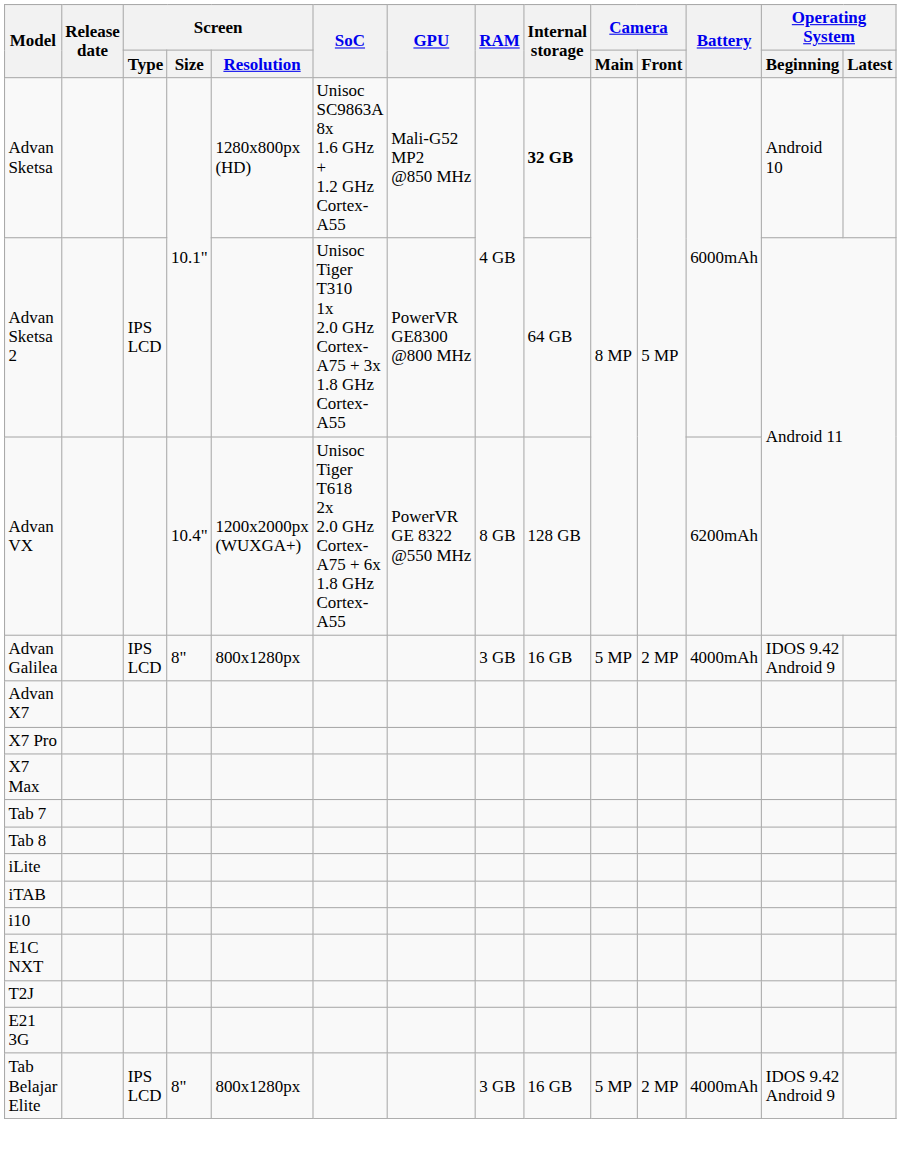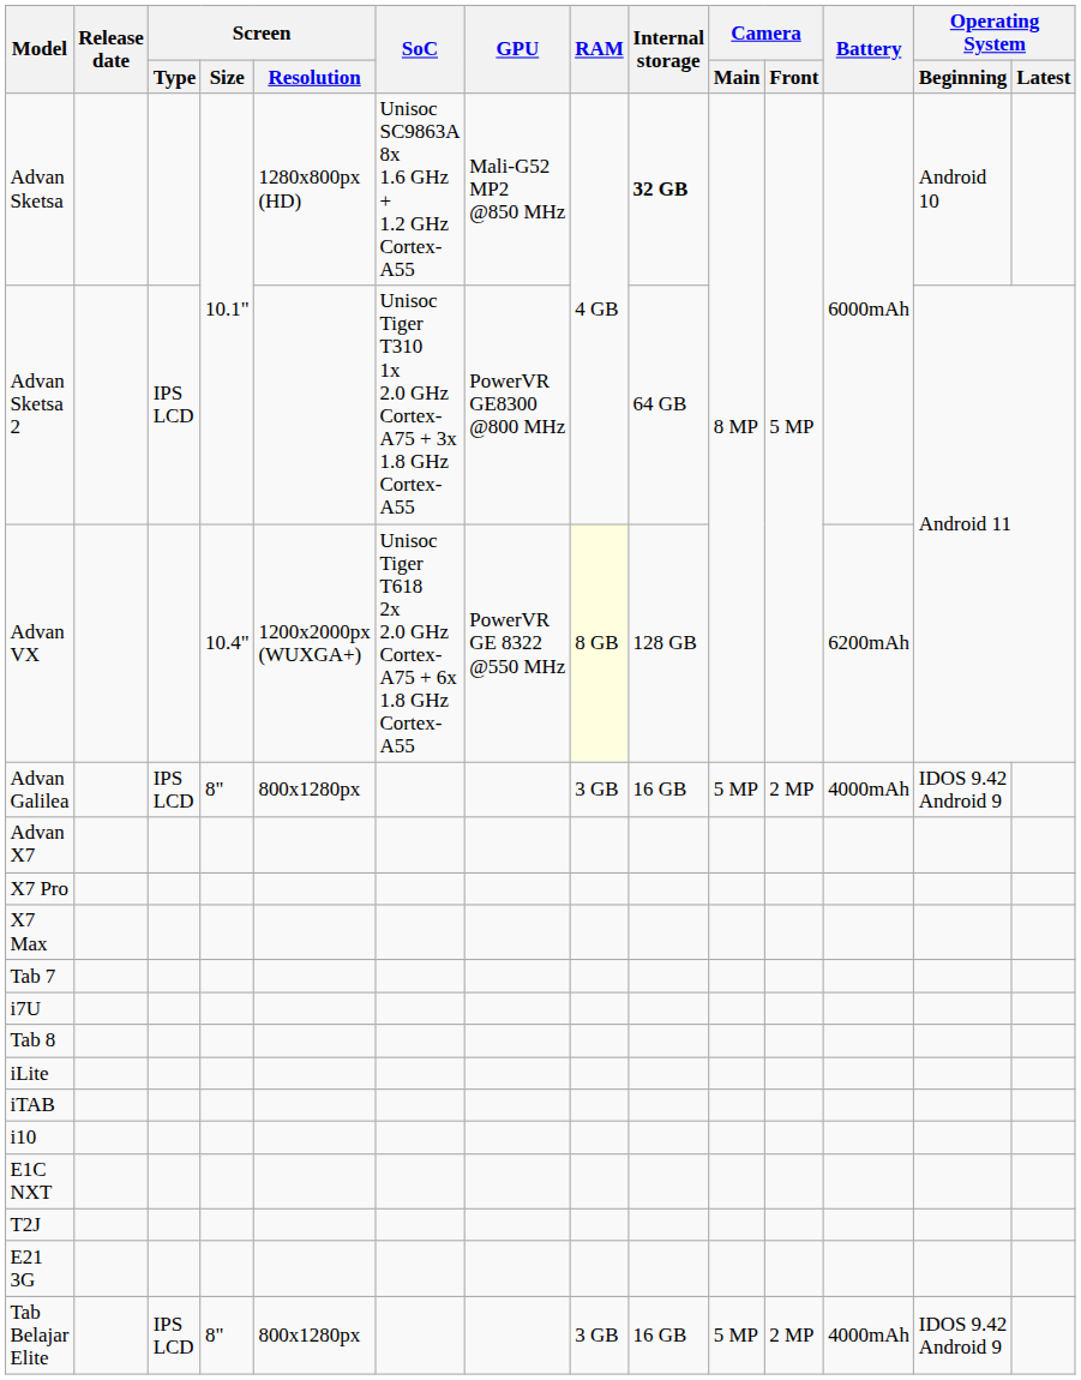 <table class="wikitable sortable">
 <tr>
 <th rowspan="2">Model</th>
 <th rowspan="2">Release date</th>
 <th colspan="3">Screen</th>
 <th rowspan="2"><a href='#'>SoC</a></th>
 <th rowspan="2"><a href='#'>GPU</a></th>
 <th rowspan="2"><a href='#'>RAM</a></th>
 <th rowspan="2">Internal storage</th>
 <th colspan="2"><a href='#'>Camera</a></th>
 <th rowspan="2"><a href='#'>Battery</a></th>
 <th colspan="2"><a href='#'>Operating System</a></th>
 </tr>
 <tr>
 <th>Type</th>
 <th>Size</th>
 <th><a href='#'>Resolution</a></th>
 <th>Main</th>
 <th>Front</th>
 <th>Beginning</th>
 <th>Latest</th>
 </tr>
 <tr>
 <td>Advan Sketsa</td>
 <td></td>
 <td></td>
 <td rowspan="2">10.1"</td>
 <td>1280x800px<br>(HD)</td>
 <td>Unisoc SC9863A<br>8x 1.6 GHz + 1.2 GHz Cortex-A55</td>
 <td>Mali-G52 MP2 @850 MHz</td>
 <td rowspan="2">4 GB</td>
 <td><strong>32 GB</strong></td>
 <td rowspan="3">8 MP</td>
 <td rowspan="3">5 MP</td>
 <td rowspan="2">6000mAh</td>
 <td>Android 10</td>
 <td></td>
 </tr>
 <tr>
 <td>Advan Sketsa 2</td>
 <td></td>
 <td>IPS LCD</td>
 <td></td>
 <td>Unisoc Tiger T310<br>1x 2.0 GHz Cortex-A75 + 3x 1.8 GHz Cortex-A55</td>
 <td>PowerVR GE8300 @800 MHz</td>
 <td>64 GB</td>
 <td colspan="2" rowspan="2">Android 11</td>
 </tr>
 <tr>
 <td>Advan VX</td>
 <td></td>
 <td></td>
 <td>10.4"</td>
 <td>1200x2000px<br>(WUXGA+)</td>
 <td>Unisoc Tiger T618<br>2x 2.0 GHz Cortex-A75 + 6x 1.8 GHz Cortex-A55</td>
 <td>PowerVR GE 8322 @550 MHz</td>
-<td>8 GB</td>
+<td style="background: lightyellow;">8 GB</td>
 <td>128 GB</td>
 <td>6200mAh</td>
 </tr>
 <tr>
 <td>Advan Galilea</td>
 <td></td>
 <td>IPS LCD</td>
 <td>8"</td>
 <td>800x1280px</td>
 <td></td>
 <td></td>
 <td>3 GB</td>
 <td>16 GB</td>
 <td>5 MP</td>
 <td>2 MP</td>
 <td>4000mAh</td>
 <td>IDOS 9.42<br>Android 9</td>
 <td></td>
 </tr>
 <tr>
 <td>Advan X7</td>
 <td></td>
 <td></td>
 <td></td>
 <td></td>
 <td></td>
 <td></td>
 <td></td>
 <td></td>
 <td></td>
 <td></td>
 <td></td>
 <td></td>
 <td></td>
 </tr>
 <tr>
 <td>X7 Pro</td>
 <td></td>
 <td></td>
 <td></td>
 <td></td>
 <td></td>
 <td></td>
 <td></td>
 <td></td>
 <td></td>
 <td></td>
 <td></td>
 <td></td>
 <td></td>
 </tr>
 <tr>
 <td>X7 Max</td>
 <td></td>
 <td></td>
 <td></td>
 <td></td>
 <td></td>
 <td></td>
 <td></td>
 <td></td>
 <td></td>
 <td></td>
 <td></td>
 <td></td>
 <td></td>
 </tr>
 <tr>
 <td>Tab 7</td>
+<td></td>
+<td></td>
+<td></td>
+<td></td>
+<td></td>
+<td></td>
+<td></td>
+<td></td>
+<td></td>
+<td></td>
+<td></td>
+<td></td>
+<td></td>
+</tr>
+<tr>
+<td>i7U</td>
 <td></td>
 <td></td>
 <td></td>
 <td></td>
 <td></td>
 <td></td>
 <td></td>
 <td></td>
 <td></td>
 <td></td>
 <td></td>
 <td></td>
 <td></td>
 </tr>
 <tr>
 <td>Tab 8</td>
 <td></td>
 <td></td>
 <td></td>
 <td></td>
 <td></td>
 <td></td>
 <td></td>
 <td></td>
 <td></td>
 <td></td>
 <td></td>
 <td></td>
 <td></td>
 </tr>
 <tr>
 <td>iLite</td>
 <td></td>
 <td></td>
 <td></td>
 <td></td>
 <td></td>
 <td></td>
 <td></td>
 <td></td>
 <td></td>
 <td></td>
 <td></td>
 <td></td>
 <td></td>
 </tr>
 <tr>
 <td>iTAB</td>
 <td></td>
 <td></td>
 <td></td>
 <td></td>
 <td></td>
 <td></td>
 <td></td>
 <td></td>
 <td></td>
 <td></td>
 <td></td>
 <td></td>
 <td></td>
 </tr>
 <tr>
 <td>i10</td>
 <td></td>
 <td></td>
 <td></td>
 <td></td>
 <td></td>
 <td></td>
 <td></td>
 <td></td>
 <td></td>
 <td></td>
 <td></td>
 <td></td>
 <td></td>
 </tr>
 <tr>
 <td>E1C NXT</td>
 <td></td>
 <td></td>
 <td></td>
 <td></td>
 <td></td>
 <td></td>
 <td></td>
 <td></td>
 <td></td>
 <td></td>
 <td></td>
 <td></td>
 <td></td>
 </tr>
 <tr>
 <td>T2J</td>
 <td></td>
 <td></td>
 <td></td>
 <td></td>
 <td></td>
 <td></td>
 <td></td>
 <td></td>
 <td></td>
 <td></td>
 <td></td>
 <td></td>
 <td></td>
 </tr>
 <tr>
 <td>E21 3G</td>
 <td></td>
 <td></td>
 <td></td>
 <td></td>
 <td></td>
 <td></td>
 <td></td>
 <td></td>
 <td></td>
 <td></td>
 <td></td>
 <td></td>
 <td></td>
 </tr>
 <tr>
 <td>Tab Belajar Elite</td>
 <td></td>
 <td>IPS LCD</td>
 <td>8"</td>
 <td>800x1280px</td>
 <td></td>
 <td></td>
 <td>3 GB</td>
 <td>16 GB</td>
 <td>5 MP</td>
 <td>2 MP</td>
 <td>4000mAh</td>
 <td>IDOS 9.42<br>Android 9</td>
 <td></td>
 </tr>
 </table>
